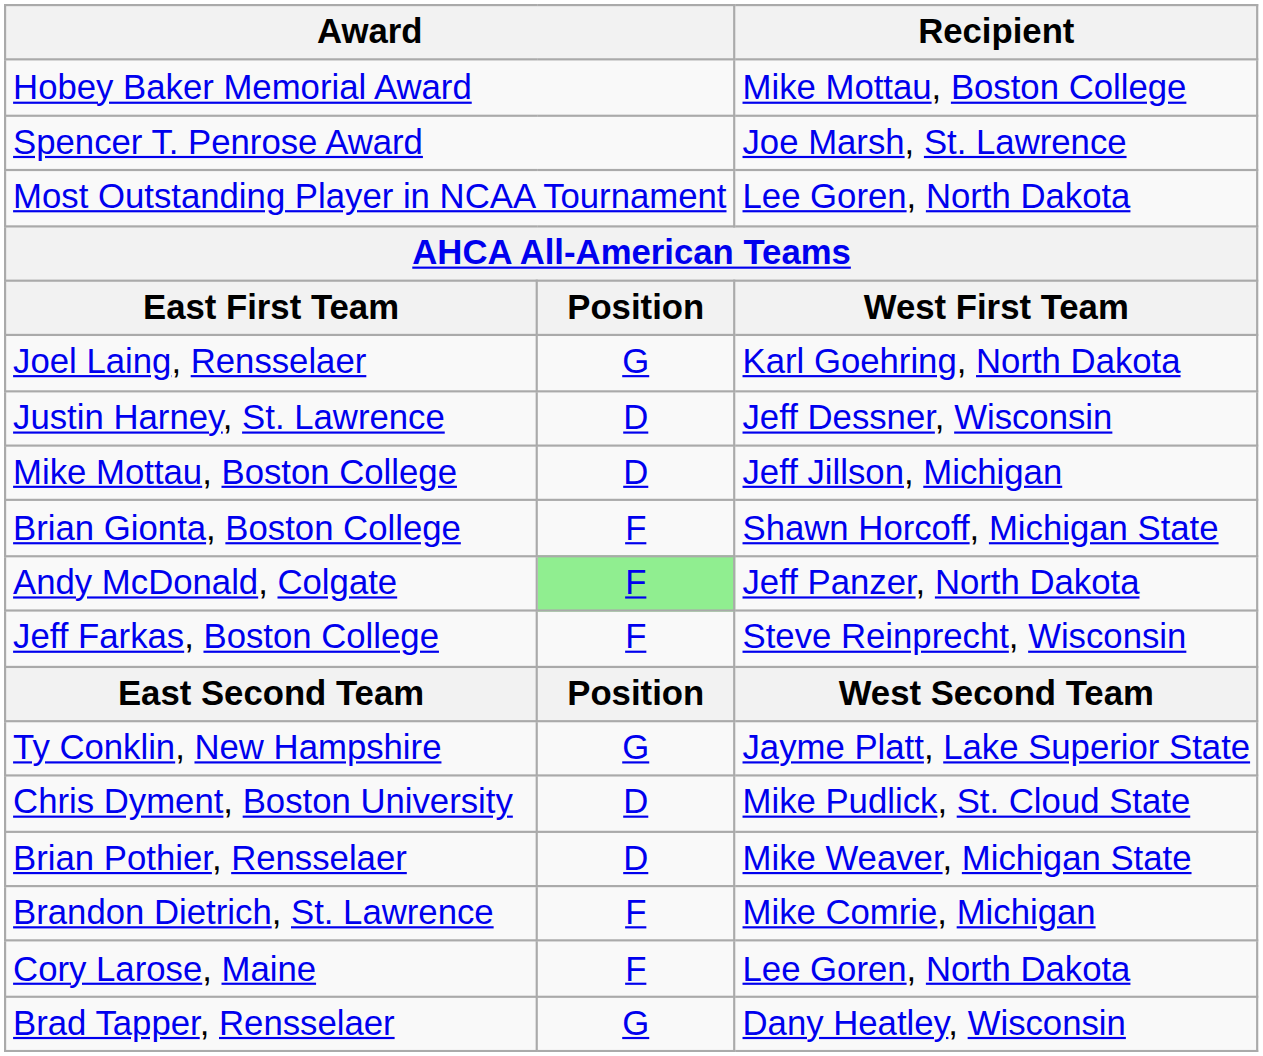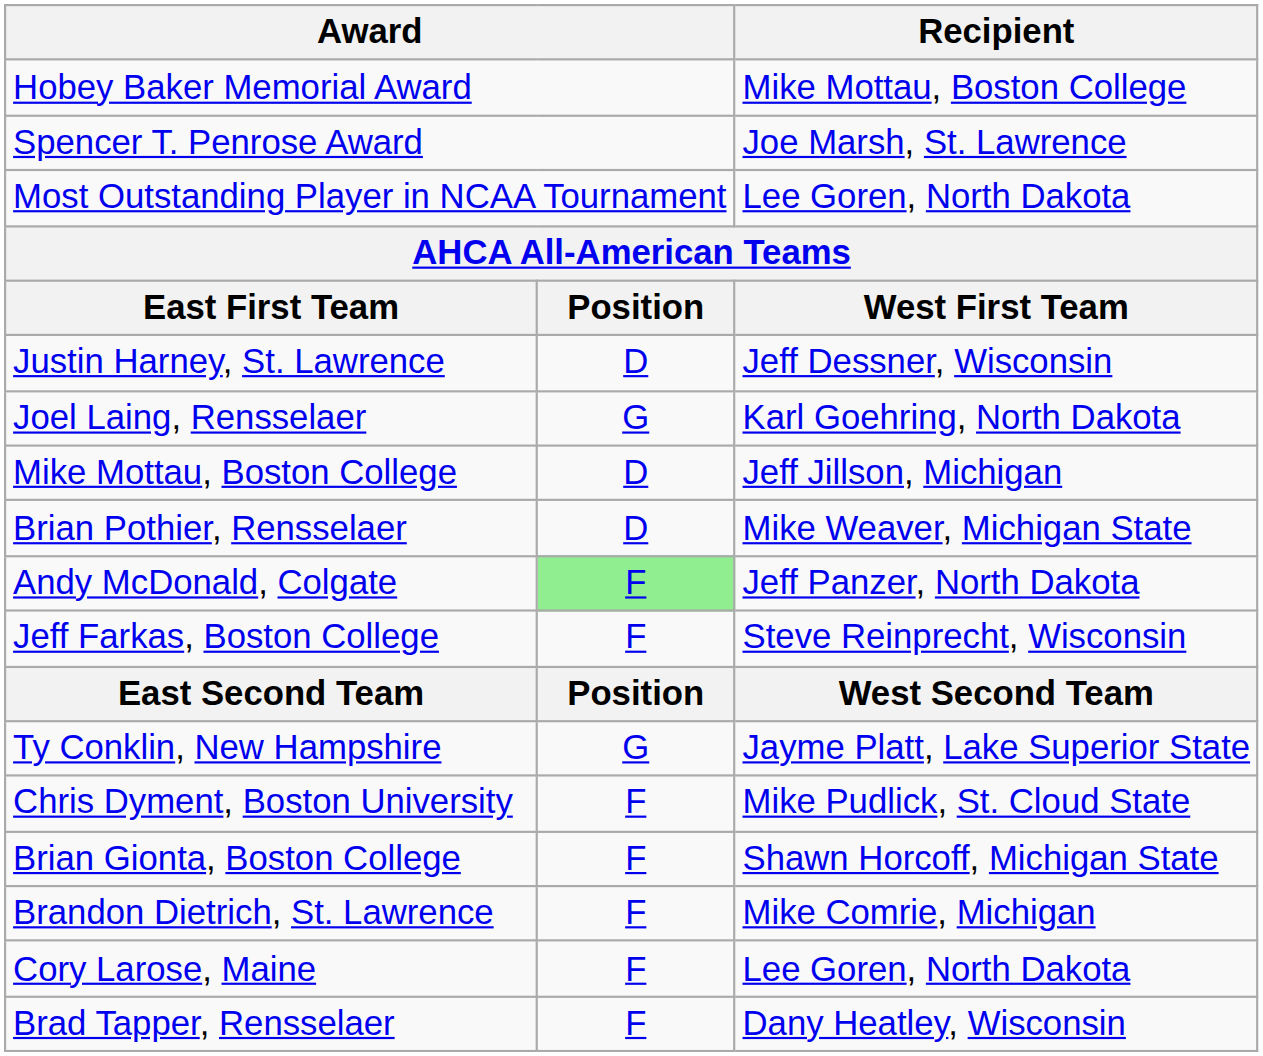 <table class="wikitable">
 <tr>
 <th colspan=2>Award</th>
 <th>Recipient</th>
 </tr>
 <tr>
 <td colspan=2><a href='#'>Hobey Baker Memorial Award</a></td>
 <td><a href='#'>Mike Mottau</a>, <a href='#'>Boston College</a></td>
 </tr>
 <tr>
 <td colspan=2><a href='#'>Spencer T. Penrose Award</a></td>
 <td><a href='#'>Joe Marsh</a>, <a href='#'>St. Lawrence</a></td>
 </tr>
 <tr>
 <td colspan=2><a href='#'>Most Outstanding Player in NCAA Tournament</a></td>
 <td><a href='#'>Lee Goren</a>, <a href='#'>North Dakota</a></td>
 </tr>
 <tr>
 <th colspan=3><a href='#'>AHCA All-American Teams</a></th>
 </tr>
 <tr>
 <th>East First Team</th>
 <th>  Position  </th>
 <th>West First Team</th>
 </tr>
 <tr>
+<td><a href='#'>Justin Harney</a>, <a href='#'>St. Lawrence</a></td>
+<td align=center><a href='#'>D</a></td>
+<td><a href='#'>Jeff Dessner</a>, <a href='#'>Wisconsin</a></td>
+</tr>
+<tr>
 <td><a href='#'>Joel Laing</a>, <a href='#'>Rensselaer</a></td>
 <td align=center><a href='#'>G</a></td>
 <td><a href='#'>Karl Goehring</a>, <a href='#'>North Dakota</a></td>
-</tr>
-<tr>
-<td><a href='#'>Justin Harney</a>, <a href='#'>St. Lawrence</a></td>
-<td align=center><a href='#'>D</a></td>
-<td><a href='#'>Jeff Dessner</a>, <a href='#'>Wisconsin</a></td>
 </tr>
 <tr>
 <td><a href='#'>Mike Mottau</a>, <a href='#'>Boston College</a></td>
 <td align=center><a href='#'>D</a></td>
 <td><a href='#'>Jeff Jillson</a>, <a href='#'>Michigan</a></td>
 </tr>
 <tr>
-<td><a href='#'>Brian Gionta</a>, <a href='#'>Boston College</a></td>
-<td align=center><a href='#'>F</a></td>
-<td><a href='#'>Shawn Horcoff</a>, <a href='#'>Michigan State</a></td>
+<td><a href='#'>Brian Pothier</a>, <a href='#'>Rensselaer</a></td>
+<td align=center><a href='#'>D</a></td>
+<td><a href='#'>Mike Weaver</a>, <a href='#'>Michigan State</a></td>
 </tr>
 <tr>
 <td><a href='#'>Andy McDonald</a>, <a href='#'>Colgate</a></td>
 <td align=center style="background: lightgreen;"><a href='#'>F</a></td>
 <td><a href='#'>Jeff Panzer</a>, <a href='#'>North Dakota</a></td>
 </tr>
 <tr>
 <td><a href='#'>Jeff Farkas</a>, <a href='#'>Boston College</a></td>
 <td align=center><a href='#'>F</a></td>
 <td><a href='#'>Steve Reinprecht</a>, <a href='#'>Wisconsin</a></td>
 </tr>
 <tr>
 <th>East Second Team</th>
 <th>  Position  </th>
 <th>West Second Team</th>
 </tr>
 <tr>
 <td><a href='#'>Ty Conklin</a>, <a href='#'>New Hampshire</a></td>
 <td align=center><a href='#'>G</a></td>
 <td><a href='#'>Jayme Platt</a>, <a href='#'>Lake Superior State</a></td>
 </tr>
 <tr>
 <td><a href='#'>Chris Dyment</a>, <a href='#'>Boston University</a></td>
-<td align=center><a href='#'>D</a></td>
+<td align=center><a href='#'>F</a></td>
 <td><a href='#'>Mike Pudlick</a>, <a href='#'>St. Cloud State</a></td>
 </tr>
 <tr>
-<td><a href='#'>Brian Pothier</a>, <a href='#'>Rensselaer</a></td>
-<td align=center><a href='#'>D</a></td>
-<td><a href='#'>Mike Weaver</a>, <a href='#'>Michigan State</a></td>
+<td><a href='#'>Brian Gionta</a>, <a href='#'>Boston College</a></td>
+<td align=center><a href='#'>F</a></td>
+<td><a href='#'>Shawn Horcoff</a>, <a href='#'>Michigan State</a></td>
 </tr>
 <tr>
 <td><a href='#'>Brandon Dietrich</a>, <a href='#'>St. Lawrence</a></td>
 <td align=center><a href='#'>F</a></td>
 <td><a href='#'>Mike Comrie</a>, <a href='#'>Michigan</a></td>
 </tr>
 <tr>
 <td><a href='#'>Cory Larose</a>, <a href='#'>Maine</a></td>
 <td align=center><a href='#'>F</a></td>
 <td><a href='#'>Lee Goren</a>, <a href='#'>North Dakota</a></td>
 </tr>
 <tr>
 <td><a href='#'>Brad Tapper</a>, <a href='#'>Rensselaer</a></td>
-<td align=center><a href='#'>G</a></td>
+<td align=center><a href='#'>F</a></td>
 <td><a href='#'>Dany Heatley</a>, <a href='#'>Wisconsin</a></td>
 </tr>
 </table>
